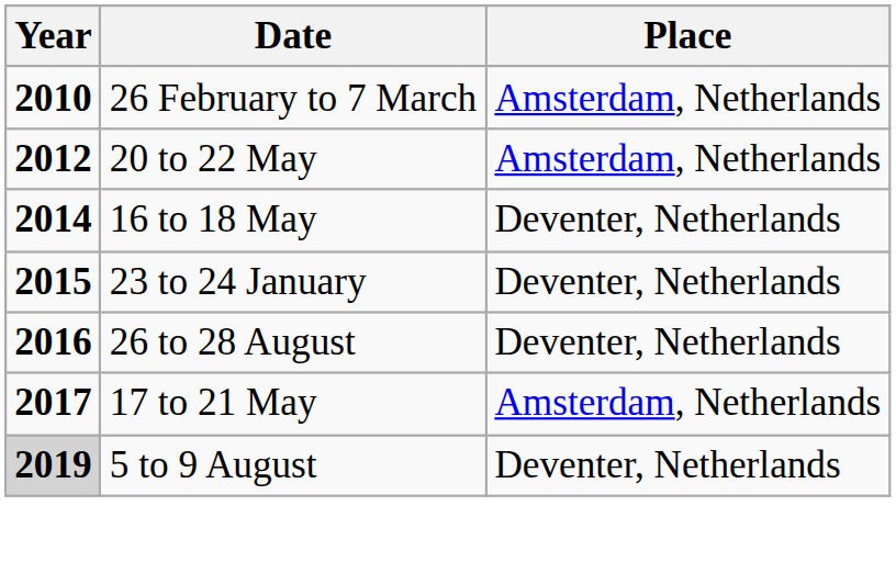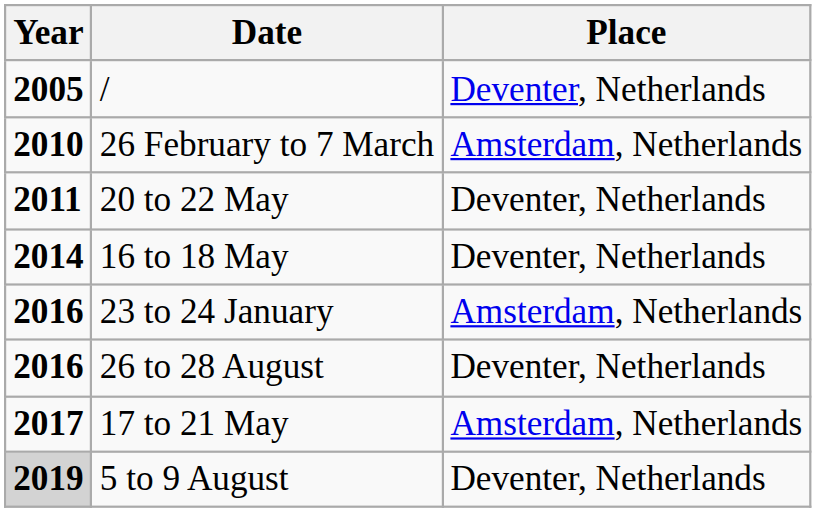 <table class="wikitable">
 <tr>
 <th>Year</th>
 <th>Date</th>
 <th>Place</th>
 </tr>
 <tr>
+<td><strong>2005</strong></td>
+<td>/</td>
+<td><a href='#'>Deventer</a>, Netherlands</td>
+</tr>
+<tr>
 <td><strong>2010</strong></td>
 <td>26 February to 7 March</td>
 <td><a href='#'>Amsterdam</a>, Netherlands</td>
 </tr>
 <tr>
-<td><strong>2012</strong></td>
+<td><strong>2011</strong></td>
 <td>20 to 22 May</td>
-<td><a href='#'>Amsterdam</a>, Netherlands</td>
+<td>Deventer, Netherlands</td>
 </tr>
 <tr>
 <td><strong>2014</strong></td>
 <td>16 to 18 May</td>
 <td>Deventer, Netherlands</td>
 </tr>
 <tr>
-<td><strong>2015</strong></td>
+<td><strong>2016</strong></td>
 <td>23 to 24 January</td>
-<td>Deventer, Netherlands</td>
+<td><a href='#'>Amsterdam</a>, Netherlands</td>
 </tr>
 <tr>
 <td><strong>2016</strong></td>
 <td>26 to 28 August</td>
 <td>Deventer, Netherlands</td>
 </tr>
 <tr>
 <td><strong>2017</strong></td>
 <td>17 to 21 May</td>
 <td><a href='#'>Amsterdam</a>, Netherlands</td>
 </tr>
 <tr>
 <td style="background: lightgrey;"><strong>2019</strong></td>
 <td>5 to 9 August</td>
 <td>Deventer, Netherlands</td>
 </tr>
 </table>
